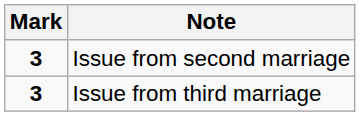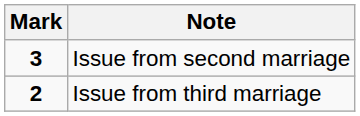 <table class=wikitable>
 <tr>
 <th>Mark</th>
 <th>Note </th>
 </tr>
 <tr>
 <td align="center"><strong>3</strong></td>
 <td>Issue from second marriage</td>
 </tr>
 <tr>
-<td align="center"><strong>3</strong></td>
+<td align="center"><strong>2</strong></td>
 <td>Issue from third marriage<br></td>
 </tr>
 </table>
